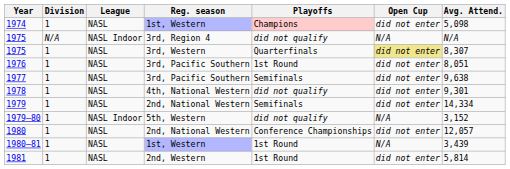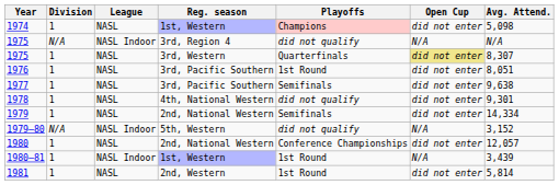 <table class="wikitable">
 <tr>
 <th>Year</th>
 <th>Division</th>
 <th>League</th>
 <th>Reg. season</th>
 <th>Playoffs</th>
 <th>Open Cup</th>
 <th>Avg. Attend.</th>
 </tr>
 <tr>
 <td><a href='#'>1974</a></td>
 <td>1</td>
 <td>NASL</td>
 <td bgcolor="B3B7FF">1st, Western</td>
 <td bgcolor="ffcbcb">Champions</td>
 <td><em>did not enter</em></td>
 <td>5,098</td>
 </tr>
 <tr>
 <td><a href='#'>1975</a></td>
 <td><em>N/A</em></td>
 <td>NASL Indoor</td>
 <td>3rd, Region 4</td>
 <td><em>did not qualify</em></td>
 <td><em>N/A</em></td>
 <td><em>N/A</em></td>
 </tr>
 <tr>
 <td><a href='#'>1975</a></td>
 <td>1</td>
 <td>NASL</td>
 <td>3rd, Western</td>
 <td>Quarterfinals</td>
 <td style="background: khaki;"><em>did not enter</em></td>
 <td>8,307</td>
 </tr>
 <tr>
 <td><a href='#'>1976</a></td>
 <td>1</td>
 <td>NASL</td>
 <td>3rd, Pacific Southern</td>
 <td>1st Round</td>
 <td><em>did not enter</em></td>
 <td>8,051</td>
 </tr>
 <tr>
 <td><a href='#'>1977</a></td>
 <td>1</td>
 <td>NASL</td>
 <td>3rd, Pacific Southern</td>
 <td>Semifinals</td>
 <td><em>did not enter</em></td>
 <td>9,638</td>
 </tr>
 <tr>
 <td><a href='#'>1978</a></td>
 <td>1</td>
 <td>NASL</td>
 <td>4th, National Western</td>
 <td><em>did not qualify</em></td>
 <td><em>did not enter</em></td>
 <td>9,301</td>
 </tr>
 <tr>
 <td><a href='#'>1979</a></td>
 <td>1</td>
 <td>NASL</td>
 <td>2nd, National Western</td>
 <td>Semifinals</td>
 <td><em>did not enter</em></td>
 <td>14,334</td>
 </tr>
 <tr>
 <td><a href='#'>1979–80</a></td>
-<td>1</td>
+<td><em>N/A</em></td>
 <td>NASL Indoor</td>
 <td>5th, Western</td>
 <td><em>did not qualify</em></td>
 <td><em>N/A</em></td>
 <td>3,152</td>
 </tr>
 <tr>
 <td><a href='#'>1980</a></td>
 <td>1</td>
 <td>NASL</td>
 <td>2nd, National Western</td>
 <td>Conference Championships</td>
 <td><em>did not enter</em></td>
 <td>12,057</td>
 </tr>
 <tr>
 <td><a href='#'>1980–81</a></td>
 <td>1</td>
-<td>NASL</td>
+<td>NASL Indoor</td>
 <td bgcolor="B3B7FF">1st, Western</td>
 <td>1st Round</td>
 <td><em>N/A</em></td>
 <td>3,439</td>
 </tr>
 <tr>
 <td><a href='#'>1981</a></td>
 <td>1</td>
 <td>NASL</td>
 <td>2nd, Western</td>
 <td>1st Round</td>
 <td><em>did not enter</em></td>
 <td>5,814</td>
 </tr>
 </table>
